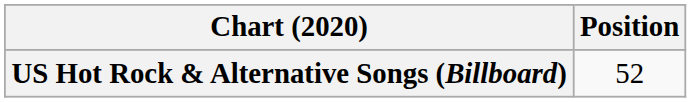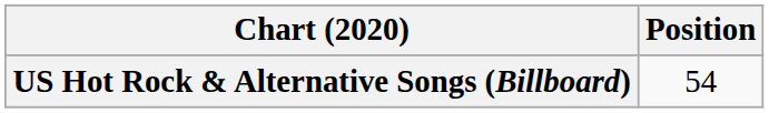 <table class="wikitable plainrowheaders" style="text-align:center">
 <tr>
 <th scope="col">Chart (2020)</th>
 <th scope="col">Position</th>
 </tr>
 <tr>
 <th scope="row">US Hot Rock & Alternative Songs (<em>Billboard</em>)</th>
-<td>52</td>
+<td>54</td>
 </tr>
 </table>
